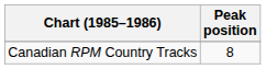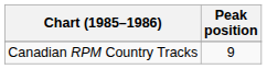 <table class="wikitable sortable">
 <tr>
 <th align="left">Chart (1985–1986)</th>
 <th align="center">Peak<br>position</th>
 </tr>
 <tr>
 </tr>
 <tr>
 <td align="left">Canadian <em>RPM</em> Country Tracks</td>
-<td align="center">8</td>
+<td align="center">9</td>
 </tr>
 </table>
